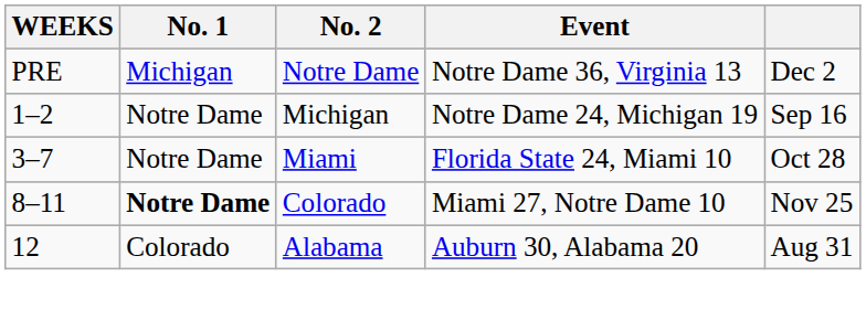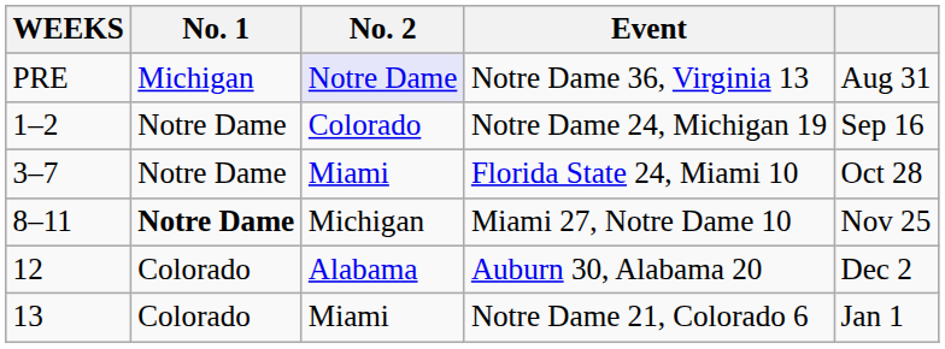 <table class="wikitable">
 <tr>
 <th>WEEKS</th>
 <th>No. 1</th>
 <th>No. 2</th>
 <th>Event</th>
 <th></th>
 </tr>
 <tr>
 <td>PRE</td>
 <td><a href='#'>Michigan</a></td>
-<td><a href='#'>Notre Dame</a></td>
+<td style="background: lavender;"><a href='#'>Notre Dame</a></td>
 <td>Notre Dame 36, <a href='#'>Virginia</a> 13</td>
-<td>Dec 2</td>
+<td>Aug 31</td>
 </tr>
 <tr>
 <td>1–2</td>
 <td>Notre Dame</td>
-<td>Michigan</td>
+<td><a href='#'>Colorado</a></td>
 <td>Notre Dame 24, Michigan 19</td>
 <td>Sep 16</td>
 </tr>
 <tr>
 <td>3–7</td>
 <td>Notre Dame</td>
 <td><a href='#'>Miami</a></td>
 <td><a href='#'>Florida State</a> 24, Miami 10</td>
 <td>Oct 28</td>
 </tr>
 <tr>
 <td>8–11</td>
 <td><strong>Notre Dame</strong></td>
-<td><a href='#'>Colorado</a></td>
+<td>Michigan</td>
 <td>Miami 27, Notre Dame 10</td>
 <td>Nov 25</td>
 </tr>
 <tr>
 <td>12</td>
 <td>Colorado</td>
 <td><a href='#'>Alabama</a></td>
 <td><a href='#'>Auburn</a> 30, Alabama 20</td>
-<td>Aug 31</td>
+<td>Dec 2</td>
+</tr>
+<tr>
+<td>13</td>
+<td>Colorado</td>
+<td>Miami</td>
+<td>Notre Dame 21, Colorado 6</td>
+<td>Jan 1</td>
 </tr>
 </table>
